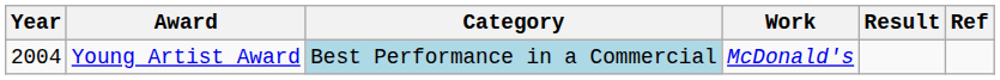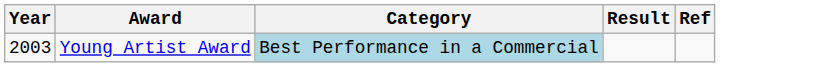 <table class="wikitable">
 <tr>
 <th>Year</th>
 <th>Award</th>
 <th>Category</th>
-<th>Work</th>
 <th>Result</th>
 <th>Ref</th>
 </tr>
 <tr>
-<td>2004</td>
+<td>2003</td>
 <td><a href='#'>Young Artist Award</a></td>
 <td style="background: lightblue;">Best Performance in a Commercial</td>
-<td><em><a href='#'>McDonald's</a></em></td>
 <td></td>
 <td style="text-align:center;"></td>
 </tr>
 </table>
